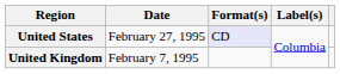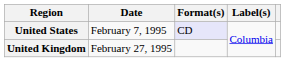 <table class="wikitable plainrowheaders">
 <tr>
 <th scope="col">Region</th>
 <th scope="col">Date</th>
 <th scope="col">Format(s)</th>
 <th scope="col">Label(s)</th>
 <th scope="col"></th>
 </tr>
 <tr>
 <th scope="row">United States</th>
-<td>February 27, 1995</td>
+<td>February 7, 1995</td>
 <td style="background: lavender;">CD</td>
 <td rowspan="2"><a href='#'>Columbia</a></td>
 <td></td>
 </tr>
 <tr>
 <th scope="row">United Kingdom</th>
-<td>February 7, 1995</td>
+<td>February 27, 1995</td>
 <td></td>
 <td></td>
 </tr>
 </table>
